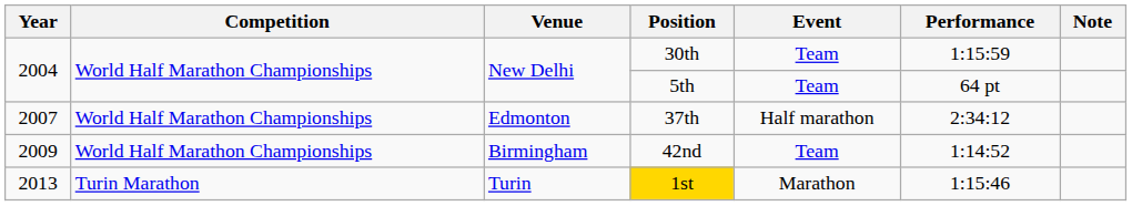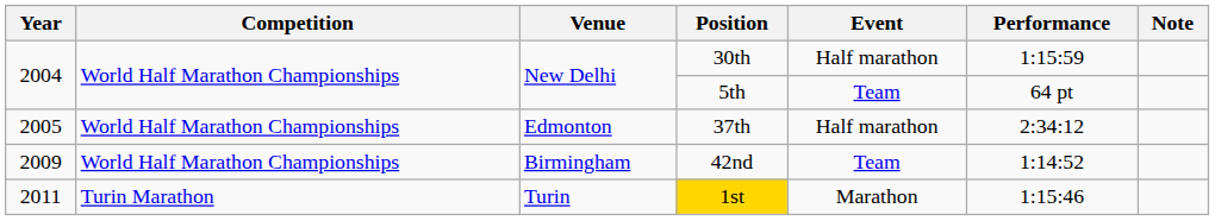 <table class="wikitable" width=65% style="font-size:90%; text-align:center;">
 <tr>
 <th>Year</th>
 <th>Competition</th>
 <th>Venue</th>
 <th>Position</th>
 <th>Event</th>
 <th>Performance</th>
 <th>Note</th>
 </tr>
 <tr>
 <td rowspan=2>2004</td>
 <td align=left rowspan=2><a href='#'>World Half Marathon Championships</a></td>
 <td align=left rowspan=2> <a href='#'>New Delhi</a></td>
 <td>30th</td>
-<td><a href='#'>Team</a></td>
+<td>Half marathon</td>
 <td>1:15:59</td>
 <td></td>
 </tr>
 <tr>
 <td>5th</td>
 <td><a href='#'>Team</a></td>
 <td>64 pt</td>
 <td></td>
 </tr>
 <tr>
-<td rowspan=1>2007</td>
+<td rowspan=1>2005</td>
 <td align=left rowspan=1><a href='#'>World Half Marathon Championships</a></td>
 <td align=left rowspan=1> <a href='#'>Edmonton</a></td>
 <td>37th</td>
 <td>Half marathon</td>
 <td>2:34:12</td>
 <td></td>
 </tr>
 <tr>
 <td rowspan=1>2009</td>
 <td align=left rowspan=1><a href='#'>World Half Marathon Championships</a></td>
 <td align=left rowspan=1> <a href='#'>Birmingham</a></td>
 <td>42nd</td>
 <td><a href='#'>Team</a></td>
 <td>1:14:52</td>
 <td></td>
 </tr>
 <tr>
-<td rowspan=1>2013</td>
+<td rowspan=1>2011</td>
 <td align=left rowspan=1><a href='#'>Turin Marathon</a></td>
 <td align=left rowspan=1> <a href='#'>Turin</a></td>
 <td bgcolor=gold>1st</td>
 <td>Marathon</td>
 <td>1:15:46</td>
 <td></td>
 </tr>
 </table>
